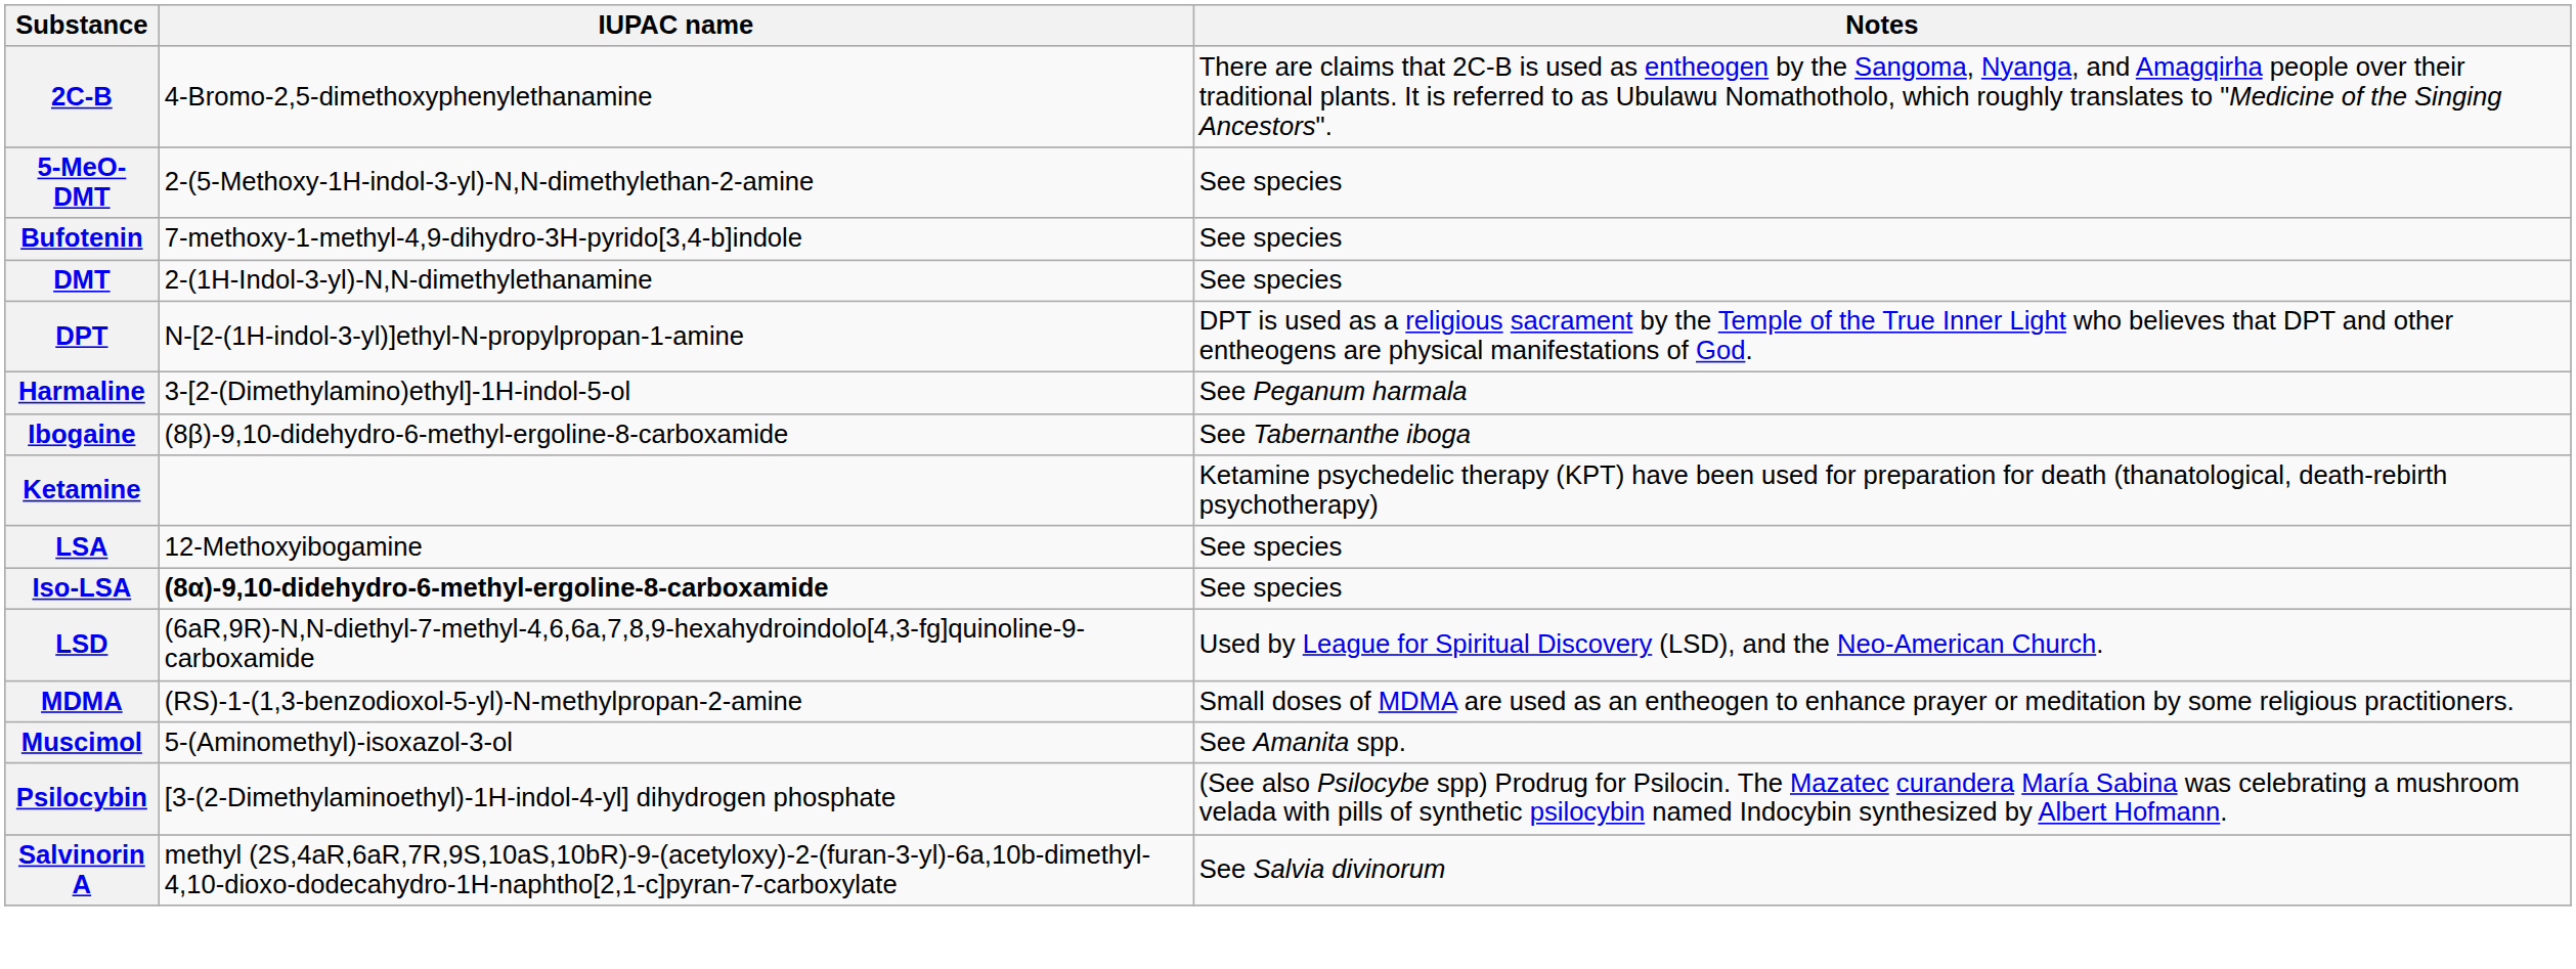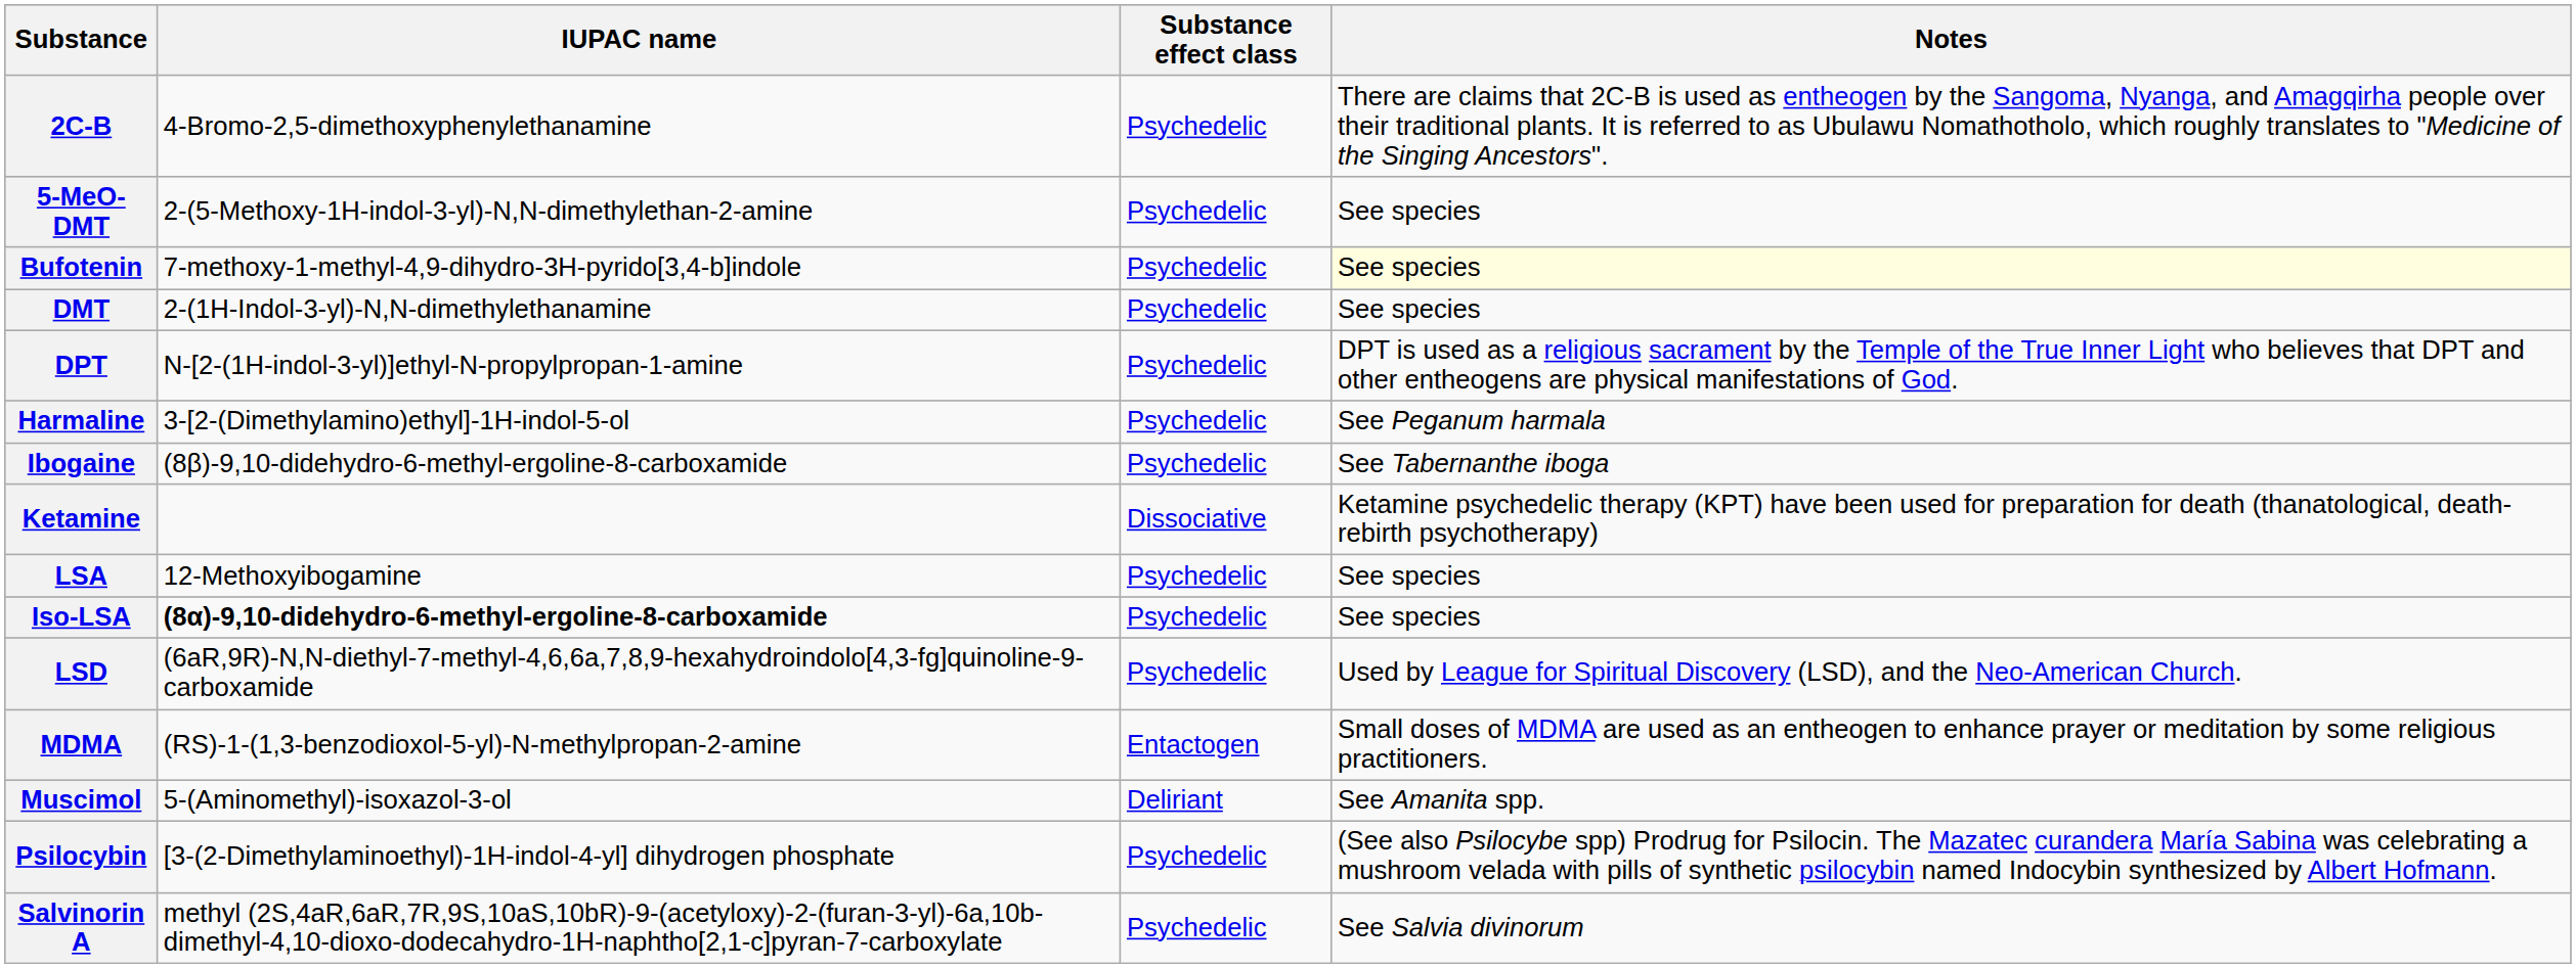 <table class="wikitable sortable">
 <tr>
 <th>Substance</th>
 <th>IUPAC name</th>
+<th>Substance effect class</th>
 <th>Notes</th>
 </tr>
 <tr>
 <th><a href='#'>2C-B</a></th>
 <td>4-Bromo-2,5-dimethoxyphenylethanamine</td>
+<td><a href='#'>Psychedelic</a></td>
 <td>There are claims that 2C-B is used as <a href='#'>entheogen</a> by the <a href='#'>Sangoma</a>, <a href='#'>Nyanga</a>, and <a href='#'>Amagqirha</a> people over their traditional plants. It is referred to as Ubulawu Nomathotholo, which roughly translates to "<em>Medicine of the Singing Ancestors</em>".</td>
 </tr>
 <tr>
 <th><a href='#'>5-MeO-DMT</a></th>
 <td>2-(5-Methoxy-1H-indol-3-yl)-N,N-dimethylethan-2-amine</td>
+<td><a href='#'>Psychedelic</a></td>
 <td>See species</td>
 </tr>
 <tr>
 <th><a href='#'>Bufotenin</a></th>
 <td>7-methoxy-1-methyl-4,9-dihydro-3H-pyrido[3,4-b]indole</td>
-<td>See species</td>
+<td><a href='#'>Psychedelic</a></td>
+<td style="background: lightyellow;">See species</td>
 </tr>
 <tr>
 <th><a href='#'>DMT</a></th>
 <td>2-(1H-Indol-3-yl)-N,N-dimethylethanamine</td>
+<td><a href='#'>Psychedelic</a></td>
 <td>See species</td>
 </tr>
 <tr>
 <th><a href='#'>DPT</a></th>
 <td>N-[2-(1H-indol-3-yl)]ethyl-N-propylpropan-1-amine</td>
+<td><a href='#'>Psychedelic</a></td>
 <td>DPT is used as a <a href='#'>religious</a> <a href='#'>sacrament</a> by the <a href='#'>Temple of the True Inner Light</a> who believes that DPT and other entheogens are physical manifestations of <a href='#'>God</a>.</td>
 </tr>
 <tr>
 <th><a href='#'>Harmaline</a></th>
 <td>3-[2-(Dimethylamino)ethyl]-1H-indol-5-ol</td>
+<td><a href='#'>Psychedelic</a></td>
 <td>See <em>Peganum harmala</em></td>
 </tr>
 <tr>
 <th><a href='#'>Ibogaine</a></th>
 <td>(8β)-9,10-didehydro-6-methyl-ergoline-8-carboxamide</td>
+<td><a href='#'>Psychedelic</a></td>
 <td>See <em>Tabernanthe iboga</em></td>
 </tr>
 <tr>
 <th><a href='#'>Ketamine</a></th>
 <td></td>
+<td><a href='#'>Dissociative</a></td>
 <td>Ketamine psychedelic therapy (KPT) have been used for preparation for death (thanatological, death-rebirth psychotherapy)</td>
 </tr>
 <tr>
 <th><a href='#'>LSA</a></th>
 <td>12-Methoxyibogamine</td>
+<td><a href='#'>Psychedelic</a></td>
 <td>See species</td>
 </tr>
 <tr>
 <th><a href='#'>Iso-LSA</a></th>
 <td><strong>(8α)-9,10-didehydro-6-methyl-ergoline-8-carboxamide</strong></td>
+<td><a href='#'>Psychedelic</a></td>
 <td>See species</td>
 </tr>
 <tr>
 <th><a href='#'>LSD</a></th>
 <td>(6aR,9R)-N,N-diethyl-7-methyl-4,6,6a,7,8,9-hexahydroindolo[4,3-fg]quinoline-9-carboxamide</td>
+<td><a href='#'>Psychedelic</a></td>
 <td>Used by <a href='#'>League for Spiritual Discovery</a> (LSD), and the <a href='#'>Neo-American Church</a>.</td>
 </tr>
 <tr>
 <th><a href='#'>MDMA</a></th>
 <td>(RS)-1-(1,3-benzodioxol-5-yl)-N-methylpropan-2-amine</td>
+<td><a href='#'>Entactogen</a></td>
 <td>Small doses of <a href='#'>MDMA</a> are used as an entheogen to enhance prayer or meditation by some religious practitioners.</td>
 </tr>
 <tr>
 <th><a href='#'>Muscimol</a></th>
 <td>5-(Aminomethyl)-isoxazol-3-ol</td>
+<td><a href='#'>Deliriant</a></td>
 <td>See <em>Amanita</em> spp.</td>
 </tr>
 <tr>
 <th><a href='#'>Psilocybin</a></th>
 <td>[3-(2-Dimethylaminoethyl)-1H-indol-4-yl] dihydrogen phosphate</td>
+<td><a href='#'>Psychedelic</a></td>
 <td>(See also <em>Psilocybe</em> spp) Prodrug for Psilocin. The <a href='#'>Mazatec</a> <a href='#'>curandera</a> <a href='#'>María Sabina</a> was celebrating a mushroom velada with pills of synthetic <a href='#'>psilocybin</a> named Indocybin synthesized by <a href='#'>Albert Hofmann</a>.</td>
 </tr>
 <tr>
 <th><a href='#'>Salvinorin A</a></th>
 <td>methyl (2S,4aR,6aR,7R,9S,10aS,10bR)-9-(acetyloxy)-2-(furan-3-yl)-6a,10b-dimethyl-4,10-dioxo-dodecahydro-1H-naphtho[2,1-c]pyran-7-carboxylate</td>
+<td><a href='#'>Psychedelic</a></td>
 <td>See <em>Salvia divinorum</em></td>
 </tr>
 </table>
